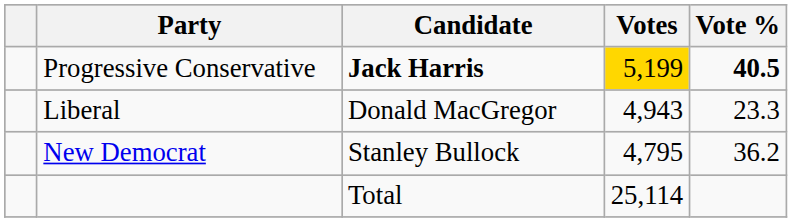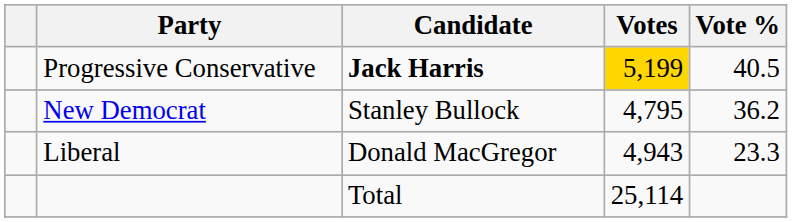 <table class="wikitable">
 <tr>
 <th></th>
 <th scope="col" width="175">Party</th>
 <th scope="col" width="150">Candidate</th>
 <th>Votes</th>
 <th>Vote %</th>
 </tr>
 <tr>
 <td>   </td>
 <td>Progressive Conservative</td>
 <td><strong>Jack Harris</strong></td>
 <td align=right style="background: gold;">5,199</td>
-<td align=right><strong>40.5</strong></td>
+<td align=right>40.5</td>
+</tr>
+<tr |>
+<td>   </td>
+<td><a href='#'>New Democrat</a></td>
+<td>Stanley Bullock</td>
+<td align=right>4,795</td>
+<td align=right>36.2</td>
 </tr>
 <tr |>
 <td>   </td>
 <td>Liberal</td>
 <td>Donald MacGregor</td>
 <td align=right>4,943</td>
 <td align=right>23.3</td>
 </tr>
 <tr |>
-<td>   </td>
-<td><a href='#'>New Democrat</a></td>
-<td>Stanley Bullock</td>
-<td align=right>4,795</td>
-<td align=right>36.2</td>
-</tr>
-<tr |>
 <td></td>
 <td></td>
 <td>Total</td>
 <td align=right>25,114</td>
 <td></td>
 </tr>
 </table>
